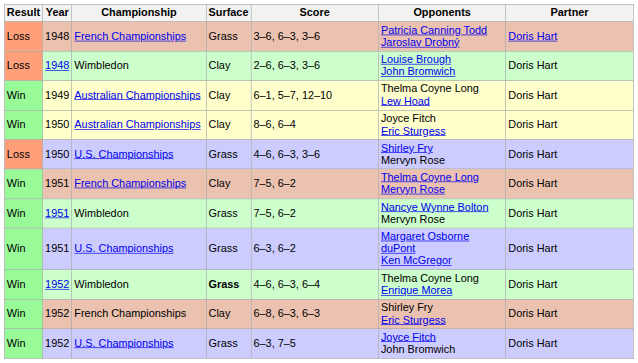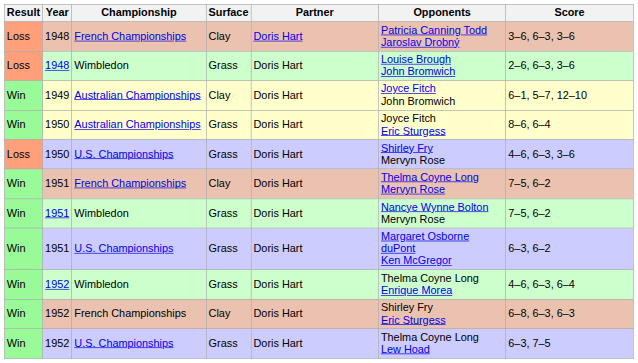 <table class='sortable wikitable'>
 <tr>
 <th style="width:40px">Result</th>
 <th style="width:30px">Year</th>
 <th style="width:190px">Championship</th>
 <th style="width:50px">Surface</th>
+<th style="width:180px">Partner</th>
+<th style="width:180px">Opponents</th>
 <th style="width:180px" class="unsortable">Score</th>
-<th style="width:180px">Opponents</th>
-<th style="width:180px">Partner</th>
 </tr>
 <tr style="background:#ebc2af;">
 <td style="background:#ffa07a;">Loss</td>
 <td>1948</td>
 <td><a href='#'>French Championships</a></td>
-<td>Grass</td>
+<td>Clay</td>
+<td> <a href='#'>Doris Hart</a></td>
+<td> <a href='#'>Patricia Canning Todd</a> <br>  <a href='#'>Jaroslav Drobný</a></td>
 <td>3–6, 6–3, 3–6</td>
-<td> <a href='#'>Patricia Canning Todd</a> <br>  <a href='#'>Jaroslav Drobný</a></td>
-<td> <a href='#'>Doris Hart</a></td>
 </tr>
 <tr style="background:#cfc;">
 <td style="background:#ffa07a;">Loss</td>
 <td><a href='#'>1948</a></td>
 <td>Wimbledon</td>
-<td>Clay</td>
+<td>Grass</td>
+<td> Doris Hart</td>
+<td> <a href='#'>Louise Brough</a> <br>  <a href='#'>John Bromwich</a></td>
 <td>2–6, 6–3, 3–6</td>
-<td> <a href='#'>Louise Brough</a> <br>  <a href='#'>John Bromwich</a></td>
-<td> Doris Hart</td>
 </tr>
 <tr style="background:#ffc;">
 <td style="background:#98fb98;">Win</td>
 <td>1949</td>
 <td><a href='#'>Australian Championships</a></td>
 <td>Clay</td>
+<td> Doris Hart</td>
+<td> <a href='#'>Joyce Fitch</a> <br>  John Bromwich</td>
 <td>6–1, 5–7, 12–10</td>
-<td> Thelma Coyne Long <br>  <a href='#'>Lew Hoad</a></td>
-<td> Doris Hart</td>
 </tr>
 <tr style="background:#ffc;">
 <td style="background:#98fb98;">Win</td>
 <td>1950</td>
 <td><a href='#'>Australian Championships</a></td>
-<td>Clay</td>
+<td>Grass</td>
+<td> Doris Hart</td>
+<td> Joyce Fitch <br>  <a href='#'>Eric Sturgess</a></td>
 <td>8–6, 6–4</td>
-<td> Joyce Fitch <br>  <a href='#'>Eric Sturgess</a></td>
-<td> Doris Hart</td>
 </tr>
 <tr style="background:#ccf;">
 <td style="background:#ffa07a;">Loss</td>
 <td>1950</td>
 <td><a href='#'>U.S. Championships</a></td>
 <td>Grass</td>
+<td> Doris Hart</td>
+<td> <a href='#'>Shirley Fry</a> <br>  Mervyn Rose</td>
 <td>4–6, 6–3, 3–6</td>
-<td> <a href='#'>Shirley Fry</a> <br>  Mervyn Rose</td>
-<td> Doris Hart</td>
 </tr>
 <tr style="background:#ebc2af;">
 <td style="background:#98fb98;">Win</td>
 <td>1951</td>
 <td><a href='#'>French Championships</a></td>
 <td>Clay</td>
+<td> Doris Hart</td>
+<td> <a href='#'>Thelma Coyne Long</a> <br>  <a href='#'>Mervyn Rose</a></td>
 <td>7–5, 6–2</td>
-<td> <a href='#'>Thelma Coyne Long</a> <br>  <a href='#'>Mervyn Rose</a></td>
-<td> Doris Hart</td>
 </tr>
 <tr style="background:#cfc;">
 <td style="background:#98fb98;">Win</td>
 <td><a href='#'>1951</a></td>
 <td>Wimbledon</td>
 <td>Grass</td>
+<td> Doris Hart</td>
+<td> <a href='#'>Nancye Wynne Bolton</a> <br>  Mervyn Rose</td>
 <td>7–5, 6–2</td>
-<td> <a href='#'>Nancye Wynne Bolton</a> <br>  Mervyn Rose</td>
-<td> Doris Hart</td>
 </tr>
 <tr style="background:#ccf;">
 <td style="background:#98fb98;">Win</td>
 <td>1951</td>
 <td><a href='#'>U.S. Championships</a></td>
 <td>Grass</td>
+<td> Doris Hart</td>
+<td> <a href='#'>Margaret Osborne duPont</a> <br>  <a href='#'>Ken McGregor</a></td>
 <td>6–3, 6–2</td>
-<td> <a href='#'>Margaret Osborne duPont</a> <br>  <a href='#'>Ken McGregor</a></td>
-<td> Doris Hart</td>
 </tr>
 <tr style="background:#cfc;">
 <td style="background:#98fb98;">Win</td>
 <td><a href='#'>1952</a></td>
 <td>Wimbledon</td>
-<td><strong>Grass</strong></td>
+<td>Grass</td>
+<td> Doris Hart</td>
+<td> Thelma Coyne Long <br>  <a href='#'>Enrique Morea</a></td>
 <td>4–6, 6–3, 6–4</td>
-<td> Thelma Coyne Long <br>  <a href='#'>Enrique Morea</a></td>
-<td> Doris Hart</td>
 </tr>
 <tr style="background:#ebc2af;">
 <td style="background:#98fb98;">Win</td>
 <td>1952</td>
 <td>French Championships</td>
 <td>Clay</td>
+<td> Doris Hart</td>
+<td> Shirley Fry <br>  <a href='#'>Eric Sturgess</a></td>
 <td>6–8, 6–3, 6–3</td>
-<td> Shirley Fry <br>  <a href='#'>Eric Sturgess</a></td>
-<td> Doris Hart</td>
 </tr>
 <tr style="background:#ccf;">
 <td style="background:#98fb98;">Win</td>
 <td>1952</td>
 <td><a href='#'>U.S. Championships</a></td>
 <td>Grass</td>
+<td> Doris Hart</td>
+<td> Thelma Coyne Long <br>  <a href='#'>Lew Hoad</a></td>
 <td>6–3, 7–5</td>
-<td> <a href='#'>Joyce Fitch</a> <br>  John Bromwich</td>
-<td> Doris Hart</td>
 </tr>
 </table>
